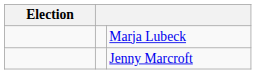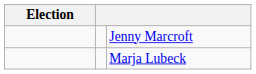 <table class="wikitable">
 <tr>
 <th width=100>Election</th>
 <th width=175 colspan=2></th>
 </tr>
 <tr>
 <td></td>
 <td width=5 bgcolor=></td>
-<td><a href='#'>Marja Lubeck</a></td>
+<td><a href='#'>Jenny Marcroft</a></td>
 </tr>
 <tr>
 <td></td>
 <td width=5 bgcolor=></td>
-<td><a href='#'>Jenny Marcroft</a></td>
+<td><a href='#'>Marja Lubeck</a></td>
 </tr>
 </table>
